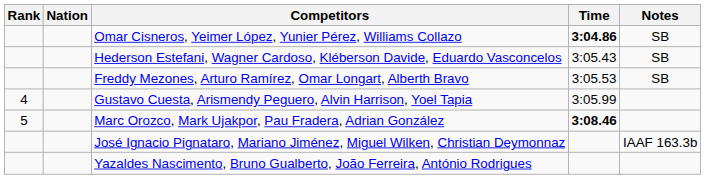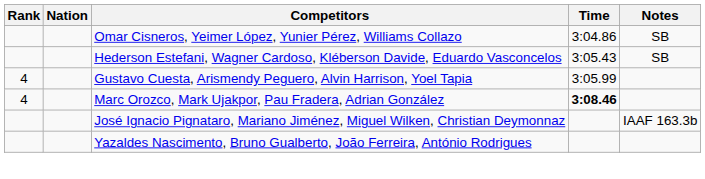 <table class="wikitable sortable" style="text-align:center; font-size:95%">
 <tr>
 <th>Rank</th>
 <th>Nation</th>
 <th>Competitors</th>
 <th>Time</th>
 <th>Notes</th>
 </tr>
 <tr>
 <td></td>
 <td align=left></td>
 <td align=left><a href='#'>Omar Cisneros</a>, <a href='#'>Yeimer López</a>, <a href='#'>Yunier Pérez</a>, <a href='#'>Williams Collazo</a></td>
-<td><strong>3:04.86</strong></td>
+<td>3:04.86</td>
 <td>SB</td>
 </tr>
 <tr>
 <td></td>
 <td align=left></td>
 <td align=left><a href='#'>Hederson Estefani</a>, <a href='#'>Wagner Cardoso</a>, <a href='#'>Kléberson Davide</a>, <a href='#'>Eduardo Vasconcelos</a></td>
 <td>3:05.43</td>
 <td>SB</td>
 </tr>
 <tr>
-<td></td>
-<td align=left></td>
-<td align=left><a href='#'>Freddy Mezones</a>, <a href='#'>Arturo Ramírez</a>, <a href='#'>Omar Longart</a>, <a href='#'>Alberth Bravo</a></td>
-<td>3:05.53</td>
-<td>SB</td>
-</tr>
-<tr>
 <td>4</td>
 <td align=left></td>
 <td align=left><a href='#'>Gustavo Cuesta</a>, <a href='#'>Arismendy Peguero</a>, <a href='#'>Alvin Harrison</a>, <a href='#'>Yoel Tapia</a></td>
 <td>3:05.99</td>
 <td></td>
 </tr>
 <tr>
-<td>5</td>
+<td>4</td>
 <td align=left></td>
 <td align=left><a href='#'>Marc Orozco</a>, <a href='#'>Mark Ujakpor</a>, <a href='#'>Pau Fradera</a>, <a href='#'>Adrian González</a></td>
 <td><strong>3:08.46</strong></td>
 <td></td>
 </tr>
 <tr>
 <td></td>
 <td align=left></td>
 <td align=left><a href='#'>José Ignacio Pignataro</a>, <a href='#'>Mariano Jiménez</a>, <a href='#'>Miguel Wilken</a>, <a href='#'>Christian Deymonnaz</a></td>
 <td></td>
 <td>IAAF 163.3b</td>
 </tr>
 <tr>
 <td></td>
 <td align=left></td>
 <td align=left><a href='#'>Yazaldes Nascimento</a>, <a href='#'>Bruno Gualberto</a>, <a href='#'>João Ferreira</a>, <a href='#'>António Rodrigues</a></td>
 <td></td>
 <td></td>
 </tr>
 </table>
